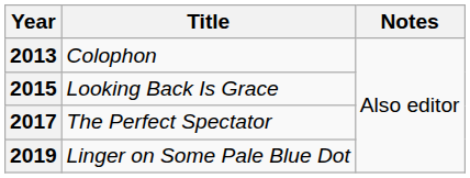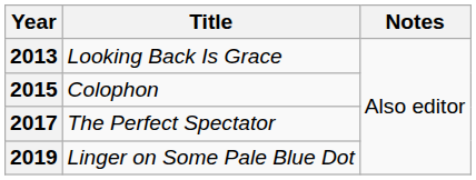 <table class="wikitable">
 <tr>
 <th>Year</th>
 <th>Title</th>
 <th>Notes</th>
 </tr>
 <tr>
 <th>2013</th>
-<td><em>Colophon</em></td>
+<td><em>Looking Back Is Grace</em></td>
 <td rowspan="4">Also editor</td>
 </tr>
 <tr>
 <th>2015</th>
-<td><em>Looking Back Is Grace</em></td>
+<td><em>Colophon</em></td>
 </tr>
 <tr>
 <th>2017</th>
 <td><em>The Perfect Spectator</em></td>
 </tr>
 <tr>
 <th>2019</th>
 <td><em>Linger on Some Pale Blue Dot</em></td>
 </tr>
 </table>
